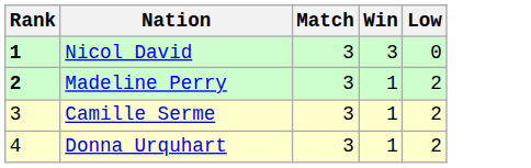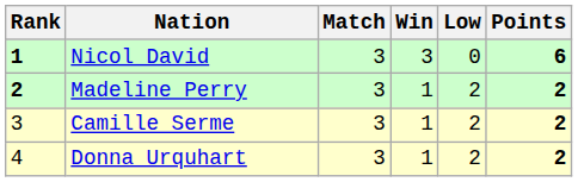 <table class="wikitable">
 <tr>
 <th width=20>Rank</th>
 <th width=150>Nation</th>
 <th width=20>Match</th>
 <th width=20>Win</th>
 <th width=20>Low</th>
+<th width=20>Points</th>
 </tr>
 <tr style="text-align:right; background:#cfc;">
 <td align="left"><strong>1</strong></td>
 <td style="text-align:left;"> <a href='#'>Nicol David</a></td>
 <td>3</td>
 <td>3</td>
 <td>0</td>
+<td><strong>6</strong></td>
 </tr>
 <tr style="text-align:right; background:#cfc;">
 <td align="left"><strong>2</strong></td>
 <td style="text-align:left;"> <a href='#'>Madeline Perry</a></td>
 <td>3</td>
 <td>1</td>
 <td>2</td>
+<td><strong>2</strong></td>
 </tr>
 <tr style="text-align:right; background:#ffc;">
 <td align="left">3</td>
 <td style="text-align:left;"> <a href='#'>Camille Serme</a></td>
 <td>3</td>
 <td>1</td>
 <td>2</td>
+<td><strong>2</strong></td>
 </tr>
 <tr style="text-align:right; background:#ffc;">
 <td align="left">4</td>
 <td style="text-align:left;"> <a href='#'>Donna Urquhart</a></td>
 <td>3</td>
 <td>1</td>
 <td>2</td>
+<td><strong>2</strong></td>
 </tr>
 </table>
